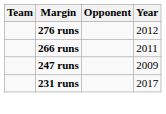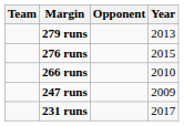 <table class="wikitable">
 <tr>
 <th>Team</th>
 <th>Margin</th>
 <th>Opponent</th>
 <th>Year</th>
 </tr>
 <tr>
 <td></td>
+<td><strong>279 runs</strong></td>
+<td></td>
+<td>2013</td>
+</tr>
+<tr>
+<td></td>
 <td><strong>276 runs</strong></td>
 <td></td>
-<td>2012</td>
+<td>2015</td>
 </tr>
 <tr>
 <td></td>
 <td><strong>266 runs</strong></td>
 <td></td>
-<td>2011</td>
+<td>2010</td>
 </tr>
 <tr>
 <td></td>
 <td><strong>247 runs</strong></td>
 <td></td>
 <td>2009</td>
 </tr>
 <tr>
 <td></td>
 <td><strong>231 runs</strong></td>
 <td></td>
 <td>2017</td>
 </tr>
 </table>
